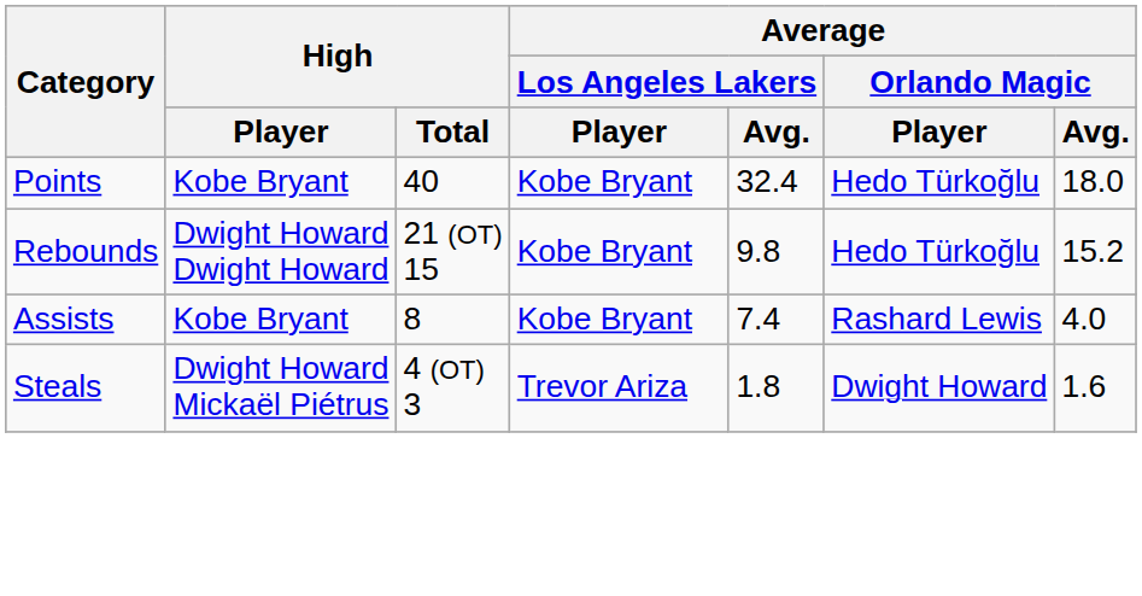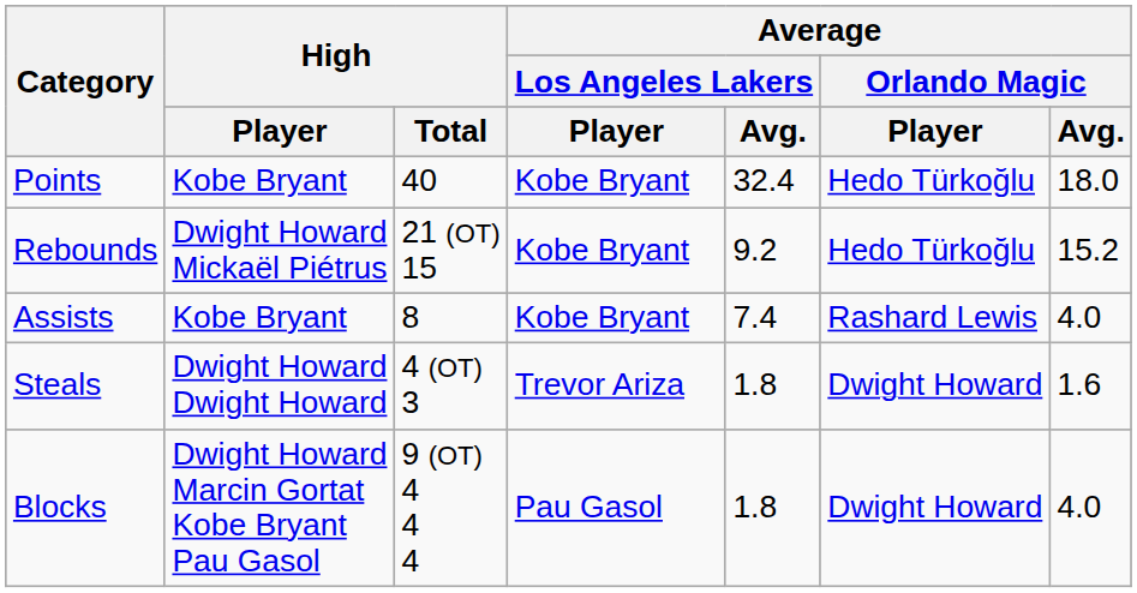 <table class=wikitable style="text-align:left;">
 <tr>
 <th rowspan=3>Category</th>
 <th rowspan=2 colspan=2>High</th>
 <th colspan=4>Average</th>
 </tr>
 <tr>
 <th colspan=2><a href='#'>Los Angeles Lakers</a></th>
 <th colspan=2><a href='#'>Orlando Magic</a></th>
 </tr>
 <tr>
 <th>Player</th>
 <th>Total</th>
 <th>Player</th>
 <th>Avg.</th>
 <th>Player</th>
 <th>Avg.</th>
 </tr>
 <tr>
 <td><a href='#'>Points</a></td>
 <td> <a href='#'>Kobe Bryant</a></td>
 <td>40</td>
 <td> <a href='#'>Kobe Bryant</a></td>
 <td>32.4</td>
 <td> <a href='#'>Hedo Türkoğlu</a></td>
 <td>18.0</td>
 </tr>
 <tr>
 <td><a href='#'>Rebounds</a></td>
-<td> <a href='#'>Dwight Howard</a><br> <a href='#'>Dwight Howard</a></td>
+<td> <a href='#'>Dwight Howard</a><br> <a href='#'>Mickaël Piétrus</a></td>
 <td>21 <small>(OT)</small><br>15</td>
 <td> <a href='#'>Kobe Bryant</a></td>
-<td>9.8</td>
+<td>9.2</td>
 <td> <a href='#'>Hedo Türkoğlu</a></td>
 <td>15.2</td>
 </tr>
 <tr>
 <td><a href='#'>Assists</a></td>
 <td> <a href='#'>Kobe Bryant</a></td>
 <td>8</td>
 <td> <a href='#'>Kobe Bryant</a></td>
 <td>7.4</td>
 <td> <a href='#'>Rashard Lewis</a></td>
 <td>4.0</td>
 </tr>
 <tr>
 <td><a href='#'>Steals</a></td>
-<td> <a href='#'>Dwight Howard</a><br> <a href='#'>Mickaël Piétrus</a></td>
+<td> <a href='#'>Dwight Howard</a><br> <a href='#'>Dwight Howard</a></td>
 <td>4 <small>(OT)</small><br>3</td>
 <td> <a href='#'>Trevor Ariza</a></td>
 <td>1.8</td>
 <td> <a href='#'>Dwight Howard</a></td>
 <td>1.6</td>
 </tr>
+<tr>
+<td><a href='#'>Blocks</a></td>
+<td> <a href='#'>Dwight Howard</a><br> <a href='#'>Marcin Gortat</a><br> <a href='#'>Kobe Bryant</a><br> <a href='#'>Pau Gasol</a></td>
+<td>9 <small>(OT)</small><br>4<br>4<br>4</td>
+<td> <a href='#'>Pau Gasol</a></td>
+<td>1.8</td>
+<td> <a href='#'>Dwight Howard</a></td>
+<td>4.0</td>
+</tr>
 </table>
